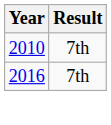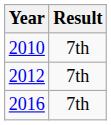 <table class="wikitable" style="text-align:center">
 <tr>
 <th>Year</th>
 <th>Result</th>
 </tr>
 <tr>
 <td><a href='#'>2010</a></td>
 <td>7th</td>
 </tr>
 <tr>
+<td><a href='#'>2012</a></td>
+<td>7th</td>
+</tr>
+<tr>
 <td><a href='#'>2016</a></td>
 <td>7th</td>
 </tr>
 </table>
